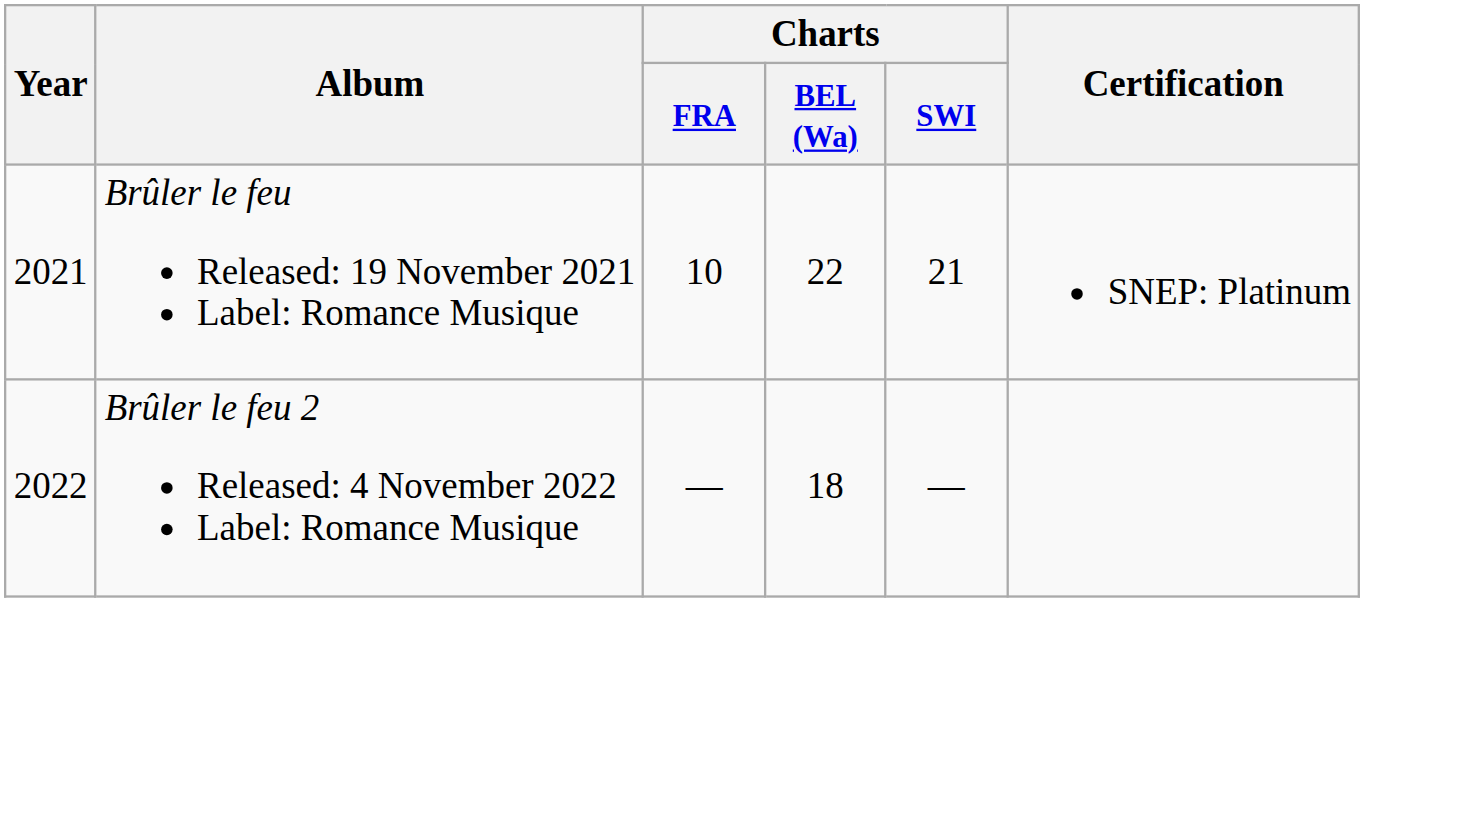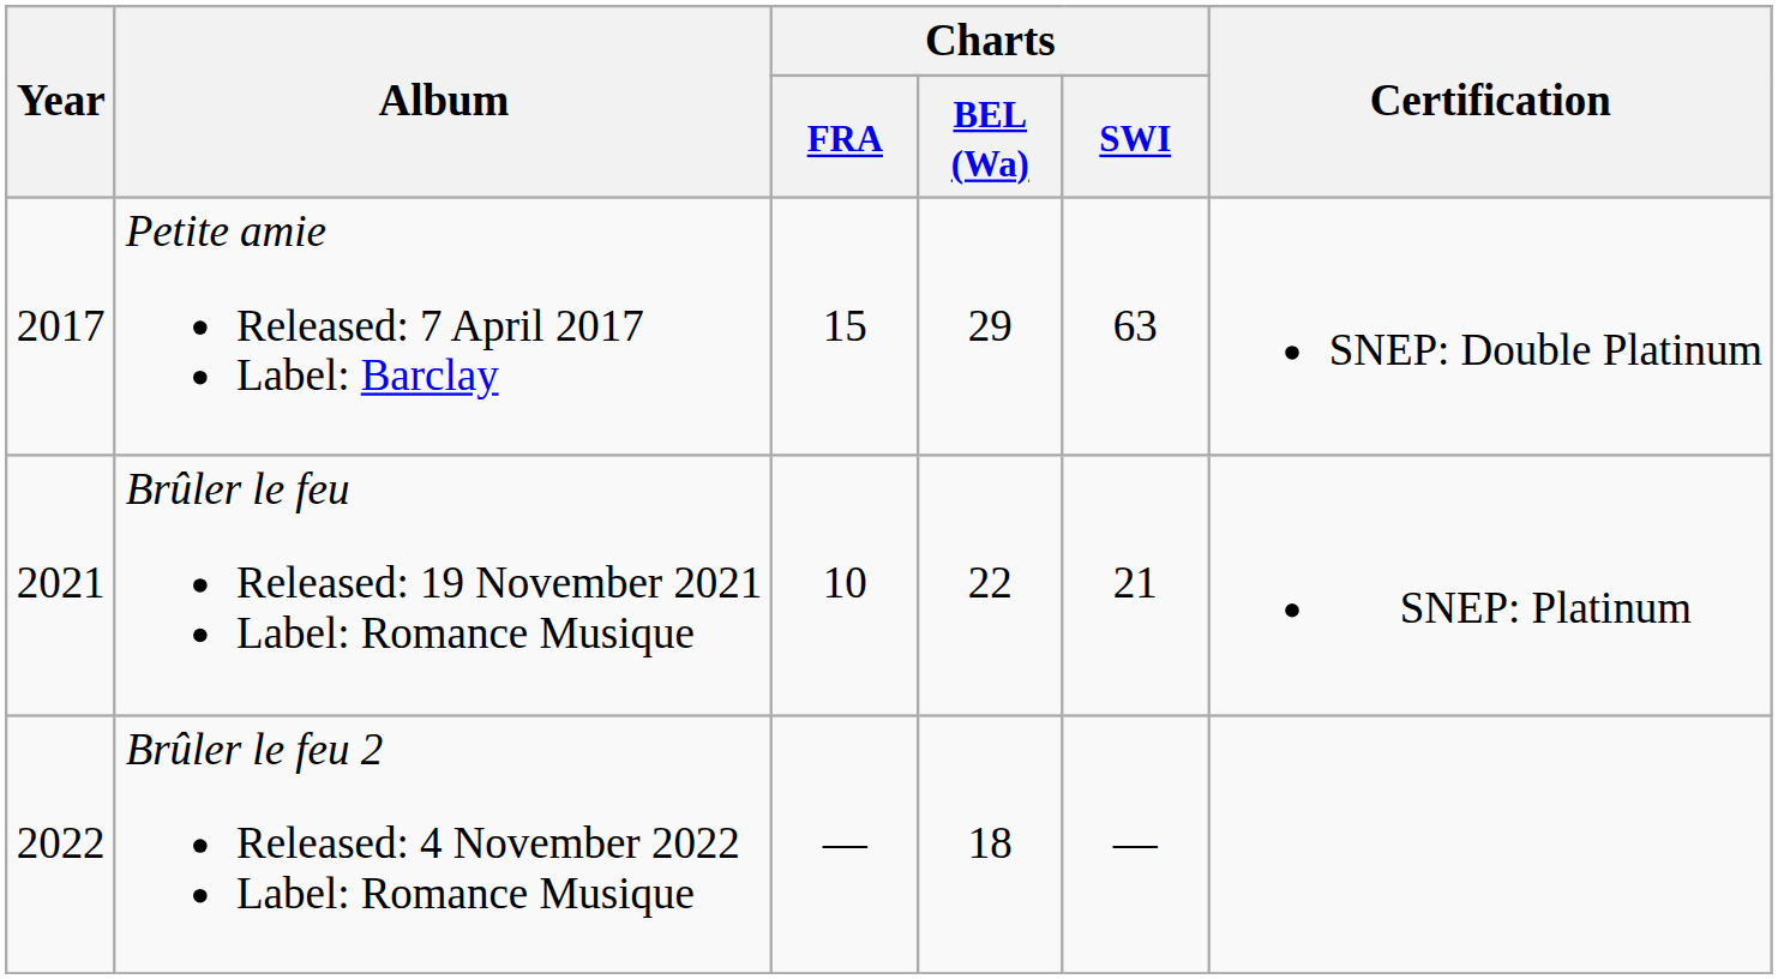 <table class="wikitable">
 <tr>
 <th style="text-align:center; width:10px" rowspan="2">Year</th>
 <th rowspan="2" style="text-align:center;">Album</th>
 <th style="text-align:center;" colspan="3">Charts</th>
 <th rowspan="2" style="text-align:center;">Certification</th>
 </tr>
 <tr>
 <th width="45"><small><a href='#'>FRA</a></small><br></th>
 <th width="45"><small><a href='#'>BEL<br>(Wa)</a></small><br></th>
 <th width="45"><small><a href='#'>SWI</a></small><br></th>
+</tr>
+<tr>
+<td style="text-align:center;">2017</td>
+<td><em>Petite amie</em><br><ul><li>Released: 7 April 2017</li><li>Label: <a href='#'>Barclay</a></li></ul></td>
+<td style="text-align:center;">15</td>
+<td style="text-align:center;">29</td>
+<td style="text-align:center;">63</td>
+<td style="text-align:center;"><br><ul><li>SNEP: Double Platinum</li></ul></td>
 </tr>
 <tr>
 <td style="text-align:center;">2021</td>
 <td><em>Brûler le feu</em><br><ul><li>Released: 19 November 2021</li><li>Label: Romance Musique</li></ul></td>
 <td style="text-align:center;">10</td>
 <td style="text-align:center;">22</td>
 <td style="text-align:center;">21</td>
 <td style="text-align:center;"><br><ul><li>SNEP: Platinum</li></ul></td>
 </tr>
 <tr>
 <td style="text-align:center;">2022</td>
 <td><em>Brûler le feu 2</em><br><ul><li>Released: 4 November 2022</li><li>Label: Romance Musique</li></ul></td>
 <td style="text-align:center;">—</td>
 <td style="text-align:center;">18</td>
 <td style="text-align:center;">—</td>
 <td style="text-align:center;"></td>
 </tr>
 </table>
